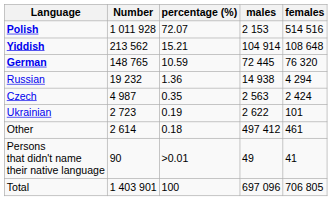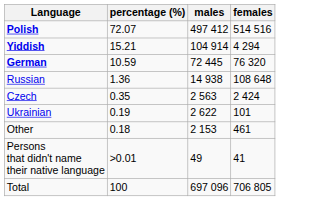 <table align="center" class="wikitable plainlinks TablePager">
 <tr>
 <th>Language</th>
-<th>Number</th>
 <th>percentage (%)</th>
 <th>males</th>
 <th>females</th>
 </tr>
 <tr ---->
 <td><strong><a href='#'>Polish</a></strong></td>
-<td>1 011 928</td>
 <td>72.07</td>
-<td>2 153</td>
+<td>497 412</td>
 <td>514 516</td>
 </tr>
 <tr ---->
 <td><strong><a href='#'>Yiddish</a></strong></td>
-<td>213 562</td>
 <td>15.21</td>
 <td>104 914</td>
-<td>108 648</td>
+<td>4 294</td>
 </tr>
 <tr ---->
 <td><strong><a href='#'>German</a></strong></td>
-<td>148 765</td>
 <td>10.59</td>
 <td>72 445</td>
 <td>76 320</td>
 </tr>
 <tr ---->
 <td><a href='#'>Russian</a></td>
-<td>19 232</td>
 <td>1.36</td>
 <td>14 938</td>
-<td>4 294</td>
+<td>108 648</td>
 </tr>
 <tr ---->
 <td><a href='#'>Czech</a></td>
-<td>4 987</td>
 <td>0.35</td>
 <td>2 563</td>
 <td>2 424</td>
 </tr>
 <tr ---->
 <td><a href='#'>Ukrainian</a></td>
-<td>2 723</td>
 <td>0.19</td>
 <td>2 622</td>
 <td>101</td>
 </tr>
 <tr ---->
 <td>Other</td>
-<td>2 614</td>
 <td>0.18</td>
-<td>497 412</td>
+<td>2 153</td>
 <td>461</td>
 </tr>
 <tr ---->
 <td>Persons <br>that didn't name<br> their native language</td>
-<td>90</td>
 <td>>0.01</td>
 <td>49</td>
 <td>41</td>
 </tr>
 <tr ---->
 <td>Total</td>
-<td>1 403 901</td>
 <td>100</td>
 <td>697 096</td>
 <td>706 805</td>
 </tr>
 </table>
